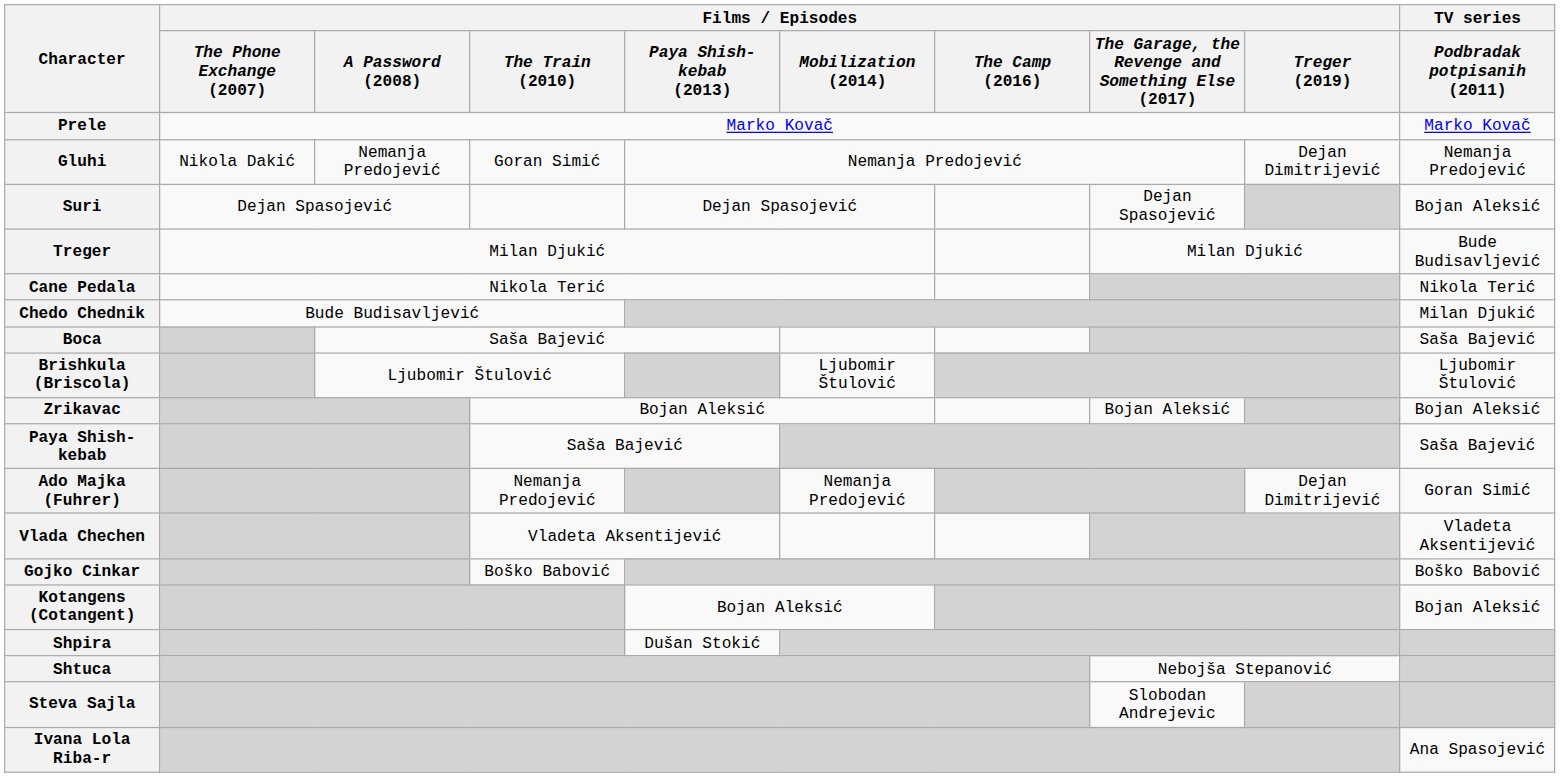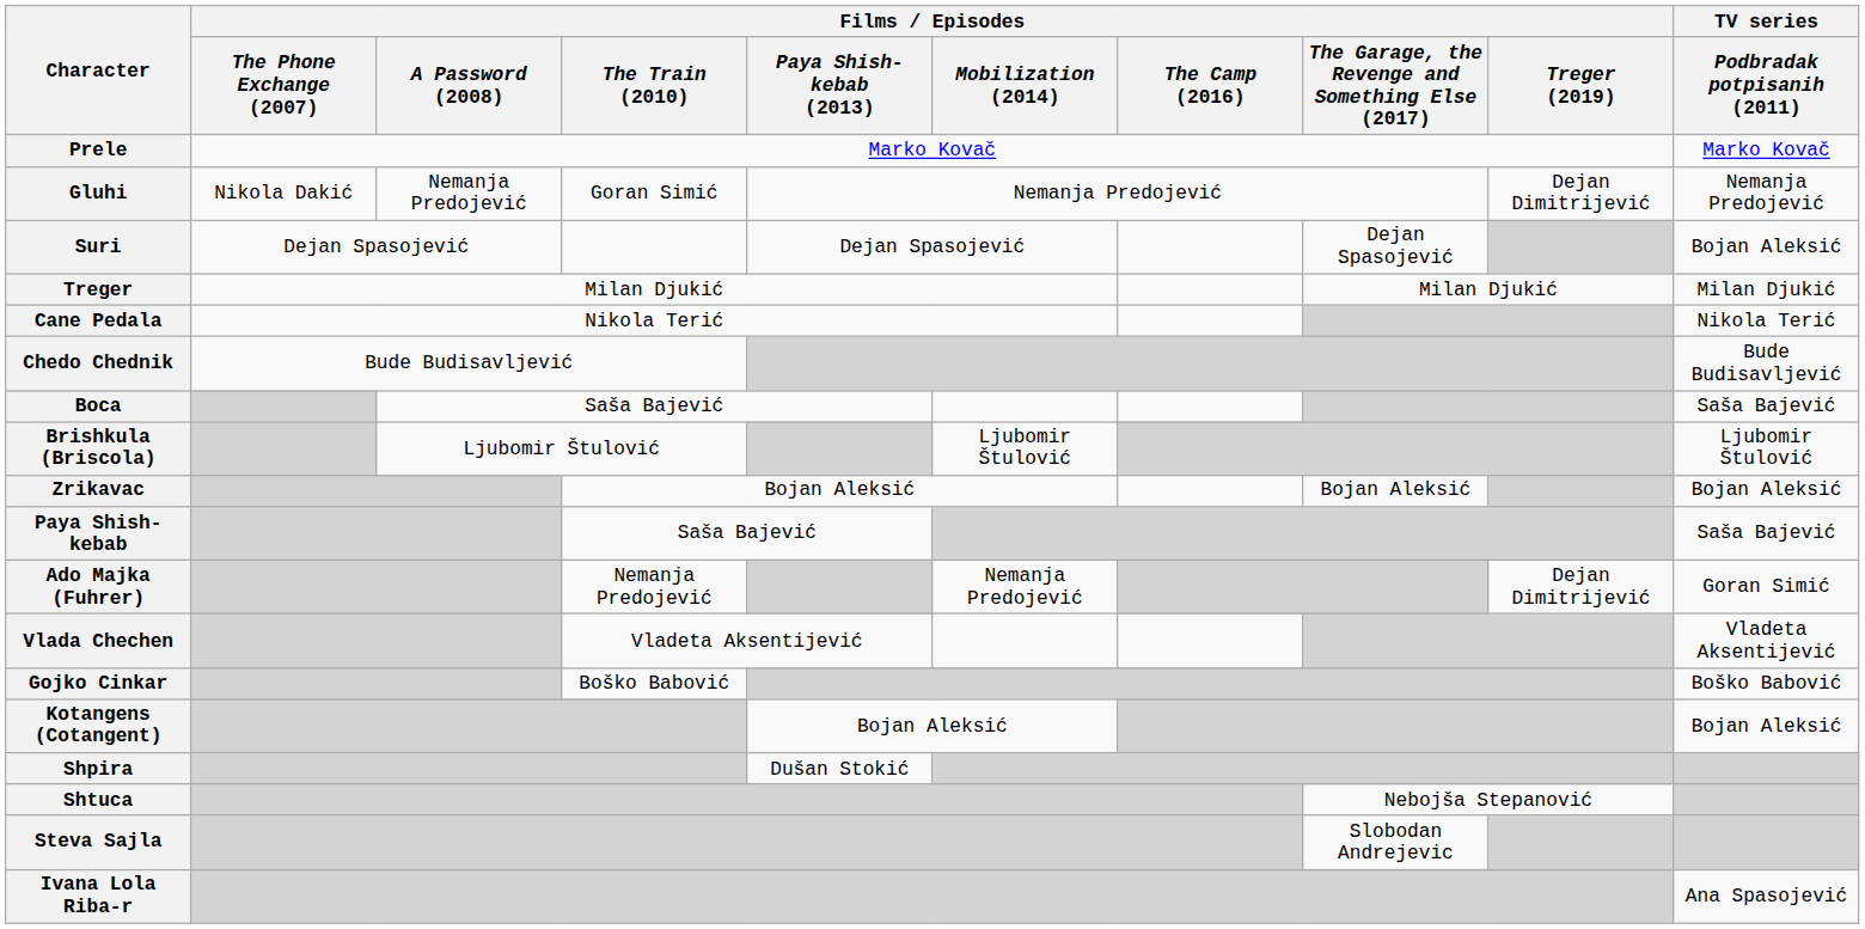 <table class="wikitable" style="text-align:center; width:99%;">
 <tr>
 <th rowspan="2" style="width:10%;">Character</th>
 <th colspan="8">Films / Episodes</th>
 <th>TV series</th>
 </tr>
 <tr>
 <th style="text-align:center; width:10%;"><em>The Phone Exchange</em><br>(2007)</th>
 <th style="text-align:center; width:10%;"><em>A Password</em><br>(2008)</th>
 <th style="text-align:center; width:10%;"><em>The Train</em><br>(2010)</th>
 <th style="text-align:center; width:10%;"><em>Paya Shish-kebab</em><br>(2013)</th>
 <th style="text-align:center; width:10%;"><em>Mobilization</em><br>(2014)</th>
 <th style="text-align:center; width:10%;"><em>The Camp</em><br>(2016)</th>
 <th style="text-align:center; width:10%;"><em>The Garage, the Revenge and Something Else</em><br>(2017)</th>
 <th style="text-align:center; width:10%;"><em>Treger</em><br>(2019)</th>
 <th style="text-align:center; width:10%;"><em>Podbradak potpisanih</em><br>(2011)</th>
 </tr>
 <tr>
 <th>Prele</th>
 <td colspan="8"><a href='#'>Marko Kovač</a></td>
 <td><a href='#'>Marko Kovač</a></td>
 </tr>
 <tr>
 <th>Gluhi</th>
 <td>Nikola Dakić</td>
 <td>Nemanja Predojević</td>
 <td>Goran Simić</td>
 <td colspan="4">Nemanja Predojević</td>
 <td>Dejan Dimitrijević</td>
 <td>Nemanja Predojević</td>
 </tr>
 <tr>
 <th>Suri</th>
 <td colspan="2">Dejan Spasojević</td>
 <td></td>
 <td colspan="2">Dejan Spasojević</td>
 <td></td>
 <td>Dejan Spasojević</td>
 <td style="background:#d3d3d3;"></td>
 <td>Bojan Aleksić</td>
 </tr>
 <tr>
 <th>Treger</th>
 <td colspan="5">Milan Djukić</td>
 <td></td>
 <td colspan="2">Milan Djukić</td>
-<td>Bude Budisavljević</td>
+<td>Milan Djukić</td>
 </tr>
 <tr>
 <th>Cane Pedala</th>
 <td colspan="5">Nikola Terić</td>
 <td></td>
 <td colspan="2" style="background:#d3d3d3;"></td>
 <td>Nikola Terić</td>
 </tr>
 <tr>
 <th>Chedo Chednik</th>
 <td colspan="3">Bude Budisavljević</td>
 <td colspan="5" style="background:#d3d3d3;"></td>
-<td>Milan Djukić</td>
+<td>Bude Budisavljević</td>
 </tr>
 <tr>
 <th>Boca</th>
 <td style="background:#d3d3d3;"></td>
 <td colspan="3">Saša Bajević</td>
 <td></td>
 <td></td>
 <td colspan="2" style="background:#d3d3d3;"></td>
 <td>Saša Bajević</td>
 </tr>
 <tr>
 <th>Brishkula (Briscola)</th>
 <td style="background:#d3d3d3;"></td>
 <td colspan="2">Ljubomir Štulović</td>
 <td style="background:#d3d3d3;"></td>
 <td>Ljubomir Štulović</td>
 <td colspan="3" style="background:#d3d3d3;"></td>
 <td>Ljubomir Štulović</td>
 </tr>
 <tr>
 <th>Zrikavac</th>
 <td colspan="2" style="background:#d3d3d3;"></td>
 <td colspan="3">Bojan Aleksić</td>
 <td></td>
 <td>Bojan Aleksić</td>
 <td style="background:#d3d3d3;"></td>
 <td>Bojan Aleksić</td>
 </tr>
 <tr>
 <th>Paya Shish-kebab</th>
 <td colspan="2" style="background:#d3d3d3;"></td>
 <td colspan="2">Saša Bajević</td>
 <td colspan="4" style="background:#d3d3d3;"></td>
 <td>Saša Bajević</td>
 </tr>
 <tr>
 <th>Ado Majka (Fuhrer)</th>
 <td colspan="2" style="background:#d3d3d3;"></td>
 <td>Nemanja Predojević</td>
 <td style="background:#d3d3d3;"></td>
 <td>Nemanja Predojević</td>
 <td colspan="2" style="background:#d3d3d3;"></td>
 <td>Dejan Dimitrijević</td>
 <td>Goran Simić</td>
 </tr>
 <tr>
 <th>Vlada Chechen</th>
 <td colspan="2" style="background:#d3d3d3;"></td>
 <td colspan="2">Vladeta Aksentijević</td>
 <td></td>
 <td></td>
 <td colspan="2" style="background:#d3d3d3;"></td>
 <td>Vladeta Aksentijević</td>
 </tr>
 <tr>
 <th>Gojko Cinkar</th>
 <td colspan="2" style="background:#d3d3d3;"></td>
 <td>Boško Babović</td>
 <td colspan="5" style="background:#d3d3d3;"></td>
 <td>Boško Babović</td>
 </tr>
 <tr>
 <th>Kotangens (Cotangent)</th>
 <td colspan="3" style="background:#d3d3d3;"></td>
 <td colspan="2">Bojan Aleksić</td>
 <td colspan="3" style="background:#d3d3d3;"></td>
 <td>Bojan Aleksić</td>
 </tr>
 <tr>
 <th>Shpira</th>
 <td colspan="3" style="background:#d3d3d3;"></td>
 <td>Dušan Stokić</td>
 <td colspan="4" style="background:#d3d3d3;"></td>
 <td style="background:#d3d3d3;"></td>
 </tr>
 <tr>
 <th>Shtuca</th>
 <td colspan="6" style="background:#d3d3d3;"></td>
 <td colspan="2">Nebojša Stepanović</td>
 <td style="background:#d3d3d3;"></td>
 </tr>
 <tr>
 <th>Steva Sajla</th>
 <td colspan="6" style="background:#d3d3d3;"></td>
 <td>Slobodan Andrejevic</td>
 <td style="background:#d3d3d3;"></td>
 <td style="background:#d3d3d3;"></td>
 </tr>
 <tr>
 <th>Ivana Lola Riba-r</th>
 <td colspan="8" style="background:#d3d3d3;"></td>
 <td>Ana Spasojević</td>
 </tr>
 </table>
